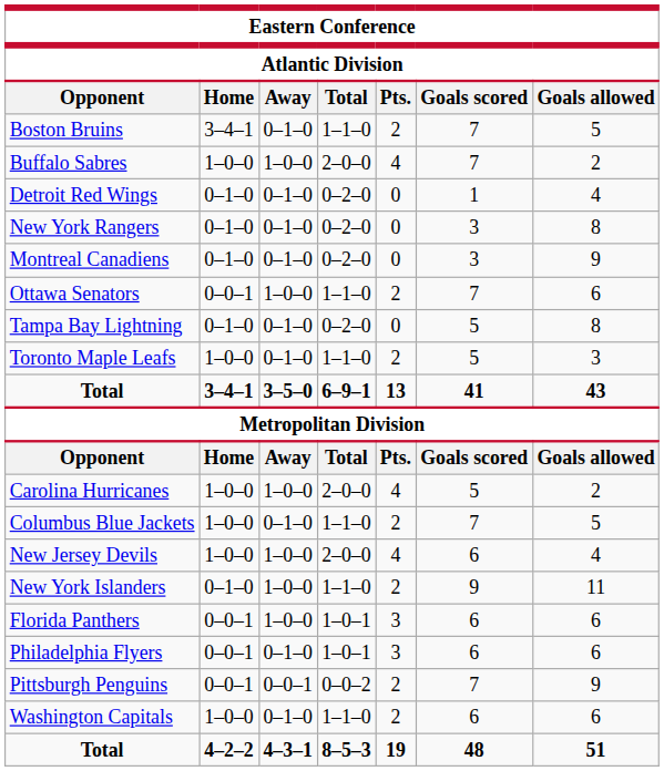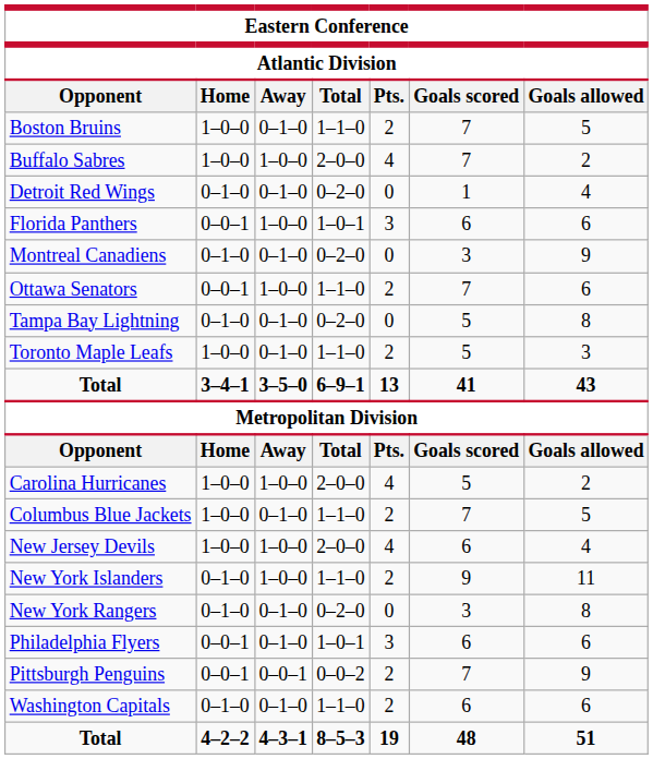 <table class="wikitable" style="font-size: 95%; text-align: center">
 <tr>
 <td colspan="7" style="background:#fff; border-top:#c60c30 5px solid; border-bottom:#c60c30 5px solid;"><strong>Eastern Conference</strong></td>
 </tr>
 <tr>
 <td colspan="7" style="background:#fff; border-top:#c60c30 2px solid; border-bottom:#c60c30 2px solid;"><strong>Atlantic Division</strong></td>
 </tr>
 <tr>
 <th>Opponent</th>
 <th>Home</th>
 <th>Away</th>
 <th>Total</th>
 <th>Pts.</th>
 <th>Goals scored</th>
 <th>Goals allowed</th>
 </tr>
 <tr>
 <td style="text-align:left"><a href='#'>Boston Bruins</a></td>
-<td>3–4–1</td>
+<td>1–0–0</td>
 <td>0–1–0</td>
 <td>1–1–0</td>
 <td>2</td>
 <td>7</td>
 <td>5</td>
 </tr>
 <tr>
 <td style="text-align:left"><a href='#'>Buffalo Sabres</a></td>
 <td>1–0–0</td>
 <td>1–0–0</td>
 <td>2–0–0</td>
 <td>4</td>
 <td>7</td>
 <td>2</td>
 </tr>
 <tr>
 <td style="text-align:left"><a href='#'>Detroit Red Wings</a></td>
 <td>0–1–0</td>
 <td>0–1–0</td>
 <td>0–2–0</td>
 <td>0</td>
 <td>1</td>
 <td>4</td>
 </tr>
 <tr>
-<td style="text-align:left"><a href='#'>New York Rangers</a></td>
-<td>0–1–0</td>
-<td>0–1–0</td>
-<td>0–2–0</td>
-<td>0</td>
+<td style="text-align:left"><a href='#'>Florida Panthers</a></td>
+<td>0–0–1</td>
+<td>1–0–0</td>
+<td>1–0–1</td>
 <td>3</td>
-<td>8</td>
+<td>6</td>
+<td>6</td>
 </tr>
 <tr>
 <td style="text-align:left"><a href='#'>Montreal Canadiens</a></td>
 <td>0–1–0</td>
 <td>0–1–0</td>
 <td>0–2–0</td>
 <td>0</td>
 <td>3</td>
 <td>9</td>
 </tr>
 <tr>
 <td style="text-align:left"><a href='#'>Ottawa Senators</a></td>
 <td>0–0–1</td>
 <td>1–0–0</td>
 <td>1–1–0</td>
 <td>2</td>
 <td>7</td>
 <td>6</td>
 </tr>
 <tr>
 <td style="text-align:left"><a href='#'>Tampa Bay Lightning</a></td>
 <td>0–1–0</td>
 <td>0–1–0</td>
 <td>0–2–0</td>
 <td>0</td>
 <td>5</td>
 <td>8</td>
 </tr>
 <tr>
 <td style="text-align:left"><a href='#'>Toronto Maple Leafs</a></td>
 <td>1–0–0</td>
 <td>0–1–0</td>
 <td>1–1–0</td>
 <td>2</td>
 <td>5</td>
 <td>3</td>
 </tr>
 <tr style="font-weight:bold">
 <td>Total</td>
 <td>3–4–1</td>
 <td>3–5–0</td>
 <td>6–9–1</td>
 <td>13</td>
 <td>41</td>
 <td>43</td>
 </tr>
 <tr>
 <td colspan="7" style="background:#fff; border-top:#c60c30 2px solid; border-bottom:#c60c30 2px solid;"><strong>Metropolitan Division</strong></td>
 </tr>
 <tr>
 <th>Opponent</th>
 <th>Home</th>
 <th>Away</th>
 <th>Total</th>
 <th>Pts.</th>
 <th>Goals scored</th>
 <th>Goals allowed</th>
 </tr>
 <tr>
 <td style="text-align:left"><a href='#'>Carolina Hurricanes</a></td>
 <td>1–0–0</td>
 <td>1–0–0</td>
 <td>2–0–0</td>
 <td>4</td>
 <td>5</td>
 <td>2</td>
 </tr>
 <tr>
 <td style="text-align:left"><a href='#'>Columbus Blue Jackets</a></td>
 <td>1–0–0</td>
 <td>0–1–0</td>
 <td>1–1–0</td>
 <td>2</td>
 <td>7</td>
 <td>5</td>
 </tr>
 <tr>
 <td style="text-align:left"><a href='#'>New Jersey Devils</a></td>
 <td>1–0–0</td>
 <td>1–0–0</td>
 <td>2–0–0</td>
 <td>4</td>
 <td>6</td>
 <td>4</td>
 </tr>
 <tr>
 <td style="text-align:left"><a href='#'>New York Islanders</a></td>
 <td>0–1–0</td>
 <td>1–0–0</td>
 <td>1–1–0</td>
 <td>2</td>
 <td>9</td>
 <td>11</td>
 </tr>
 <tr>
-<td style="text-align:left"><a href='#'>Florida Panthers</a></td>
-<td>0–0–1</td>
-<td>1–0–0</td>
-<td>1–0–1</td>
+<td style="text-align:left"><a href='#'>New York Rangers</a></td>
+<td>0–1–0</td>
+<td>0–1–0</td>
+<td>0–2–0</td>
+<td>0</td>
 <td>3</td>
-<td>6</td>
-<td>6</td>
+<td>8</td>
 </tr>
 <tr>
 <td style="text-align:left"><a href='#'>Philadelphia Flyers</a></td>
 <td>0–0–1</td>
 <td>0–1–0</td>
 <td>1–0–1</td>
 <td>3</td>
 <td>6</td>
 <td>6</td>
 </tr>
 <tr>
 <td style="text-align:left"><a href='#'>Pittsburgh Penguins</a></td>
 <td>0–0–1</td>
 <td>0–0–1</td>
 <td>0–0–2</td>
 <td>2</td>
 <td>7</td>
 <td>9</td>
 </tr>
 <tr>
 <td style="text-align:left"><a href='#'>Washington Capitals</a></td>
-<td>1–0–0</td>
+<td>0–1–0</td>
 <td>0–1–0</td>
 <td>1–1–0</td>
 <td>2</td>
 <td>6</td>
 <td>6</td>
 </tr>
 <tr style="font-weight:bold">
 <td>Total</td>
 <td>4–2–2</td>
 <td>4–3–1</td>
 <td>8–5–3</td>
 <td>19</td>
 <td>48</td>
 <td>51</td>
 </tr>
 </table>
